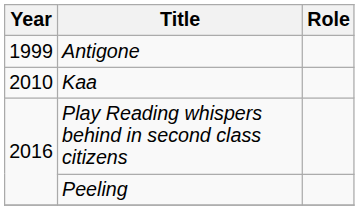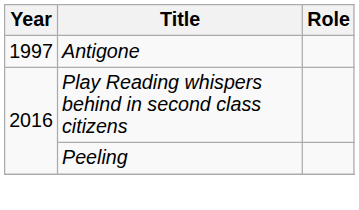 <table class="wikitable">
 <tr>
 <th>Year</th>
 <th style="width:12em;">Title</th>
 <th>Role</th>
 </tr>
 <tr>
-<td>1999</td>
+<td>1997</td>
 <td><em>Antigone</em></td>
-<td></td>
-</tr>
-<tr>
-<td>2010</td>
-<td><em>Kaa</em></td>
 <td></td>
 </tr>
 <tr>
 <td rowspan="2">2016</td>
 <td><em>Play Reading whispers behind in second class citizens</em></td>
 <td></td>
 </tr>
 <tr>
 <td><em>Peeling</em></td>
 <td></td>
 </tr>
 <tr>
 </tr>
 </table>
